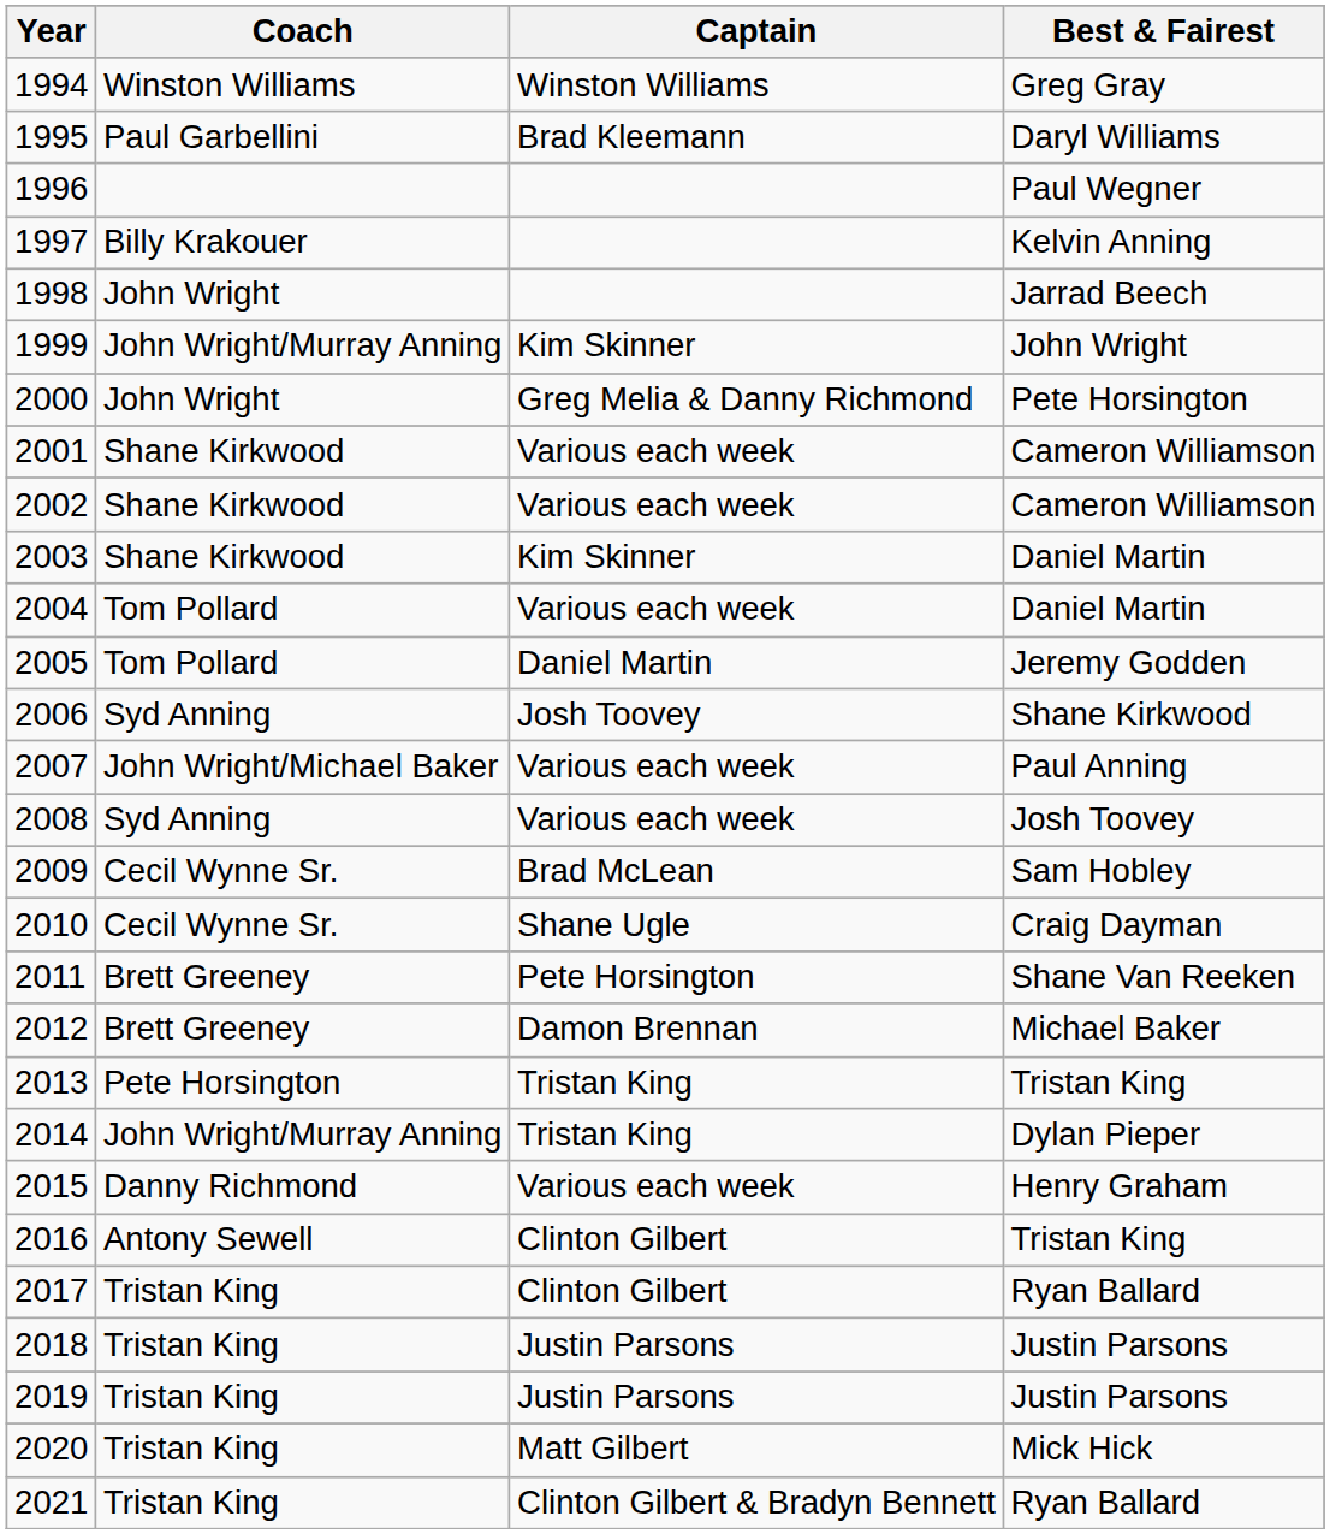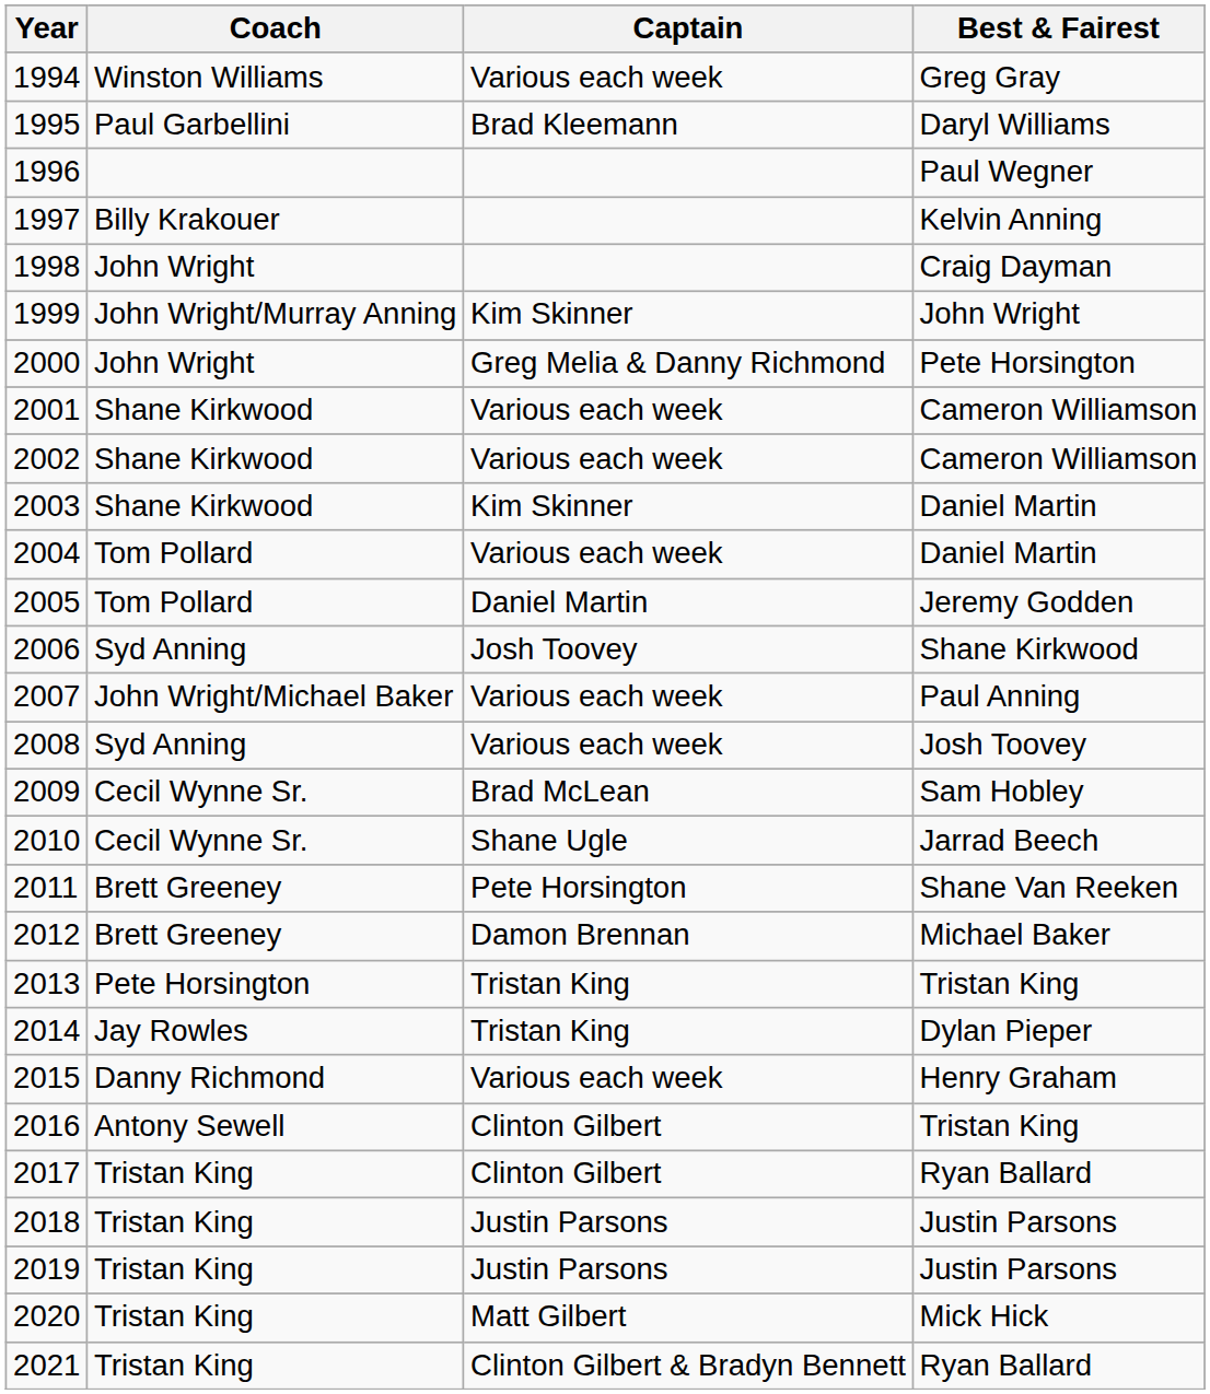 <table class="wikitable sortable" style="margin:auto;">
 <tr>
 <th>Year</th>
 <th>Coach</th>
 <th>Captain</th>
 <th>Best & Fairest</th>
 </tr>
 <tr>
 <td>1994</td>
 <td>Winston Williams</td>
-<td>Winston Williams</td>
+<td>Various each week</td>
 <td>Greg Gray</td>
 </tr>
 <tr>
 <td>1995</td>
 <td>Paul Garbellini</td>
 <td>Brad Kleemann</td>
 <td>Daryl Williams</td>
 </tr>
 <tr>
 <td>1996</td>
 <td></td>
 <td></td>
 <td>Paul Wegner</td>
 </tr>
 <tr>
 <td>1997</td>
 <td>Billy Krakouer</td>
 <td></td>
 <td>Kelvin Anning</td>
 </tr>
 <tr>
 <td>1998</td>
 <td>John Wright</td>
 <td></td>
-<td>Jarrad Beech</td>
+<td>Craig Dayman</td>
 </tr>
 <tr>
 <td>1999</td>
 <td>John Wright/Murray Anning</td>
 <td>Kim Skinner</td>
 <td>John Wright</td>
 </tr>
 <tr>
 <td>2000</td>
 <td>John Wright</td>
 <td>Greg Melia & Danny Richmond</td>
 <td>Pete Horsington</td>
 </tr>
 <tr>
 <td>2001</td>
 <td>Shane Kirkwood</td>
 <td>Various each week</td>
 <td>Cameron Williamson</td>
 </tr>
 <tr>
 <td>2002</td>
 <td>Shane Kirkwood</td>
 <td>Various each week</td>
 <td>Cameron Williamson</td>
 </tr>
 <tr>
 <td>2003</td>
 <td>Shane Kirkwood</td>
 <td>Kim Skinner</td>
 <td>Daniel Martin</td>
 </tr>
 <tr>
 <td>2004</td>
 <td>Tom Pollard</td>
 <td>Various each week</td>
 <td>Daniel Martin</td>
 </tr>
 <tr>
 <td>2005</td>
 <td>Tom Pollard</td>
 <td>Daniel Martin</td>
 <td>Jeremy Godden</td>
 </tr>
 <tr>
 <td>2006</td>
 <td>Syd Anning</td>
 <td>Josh Toovey</td>
 <td>Shane Kirkwood</td>
 </tr>
 <tr>
 <td>2007</td>
 <td>John Wright/Michael Baker</td>
 <td>Various each week</td>
 <td>Paul Anning</td>
 </tr>
 <tr>
 <td>2008</td>
 <td>Syd Anning</td>
 <td>Various each week</td>
 <td>Josh Toovey</td>
 </tr>
 <tr>
 <td>2009</td>
 <td>Cecil Wynne Sr.</td>
 <td>Brad McLean</td>
 <td>Sam Hobley</td>
 </tr>
 <tr>
 <td>2010</td>
 <td>Cecil Wynne Sr.</td>
 <td>Shane Ugle</td>
-<td>Craig Dayman</td>
+<td>Jarrad Beech</td>
 </tr>
 <tr>
 <td>2011</td>
 <td>Brett Greeney</td>
 <td>Pete Horsington</td>
 <td>Shane Van Reeken</td>
 </tr>
 <tr>
 <td>2012</td>
 <td>Brett Greeney</td>
 <td>Damon Brennan</td>
 <td>Michael Baker</td>
 </tr>
 <tr>
 <td>2013</td>
 <td>Pete Horsington</td>
 <td>Tristan King</td>
 <td>Tristan King</td>
 </tr>
 <tr>
 <td>2014</td>
-<td>John Wright/Murray Anning</td>
+<td>Jay Rowles</td>
 <td>Tristan King</td>
 <td>Dylan Pieper</td>
 </tr>
 <tr>
 <td>2015</td>
 <td>Danny Richmond</td>
 <td>Various each week</td>
 <td>Henry Graham</td>
 </tr>
 <tr>
 <td>2016</td>
 <td>Antony Sewell</td>
 <td>Clinton Gilbert</td>
 <td>Tristan King</td>
 </tr>
 <tr>
 <td>2017</td>
 <td>Tristan King</td>
 <td>Clinton Gilbert</td>
 <td>Ryan Ballard</td>
 </tr>
 <tr>
 <td>2018</td>
 <td>Tristan King</td>
 <td>Justin Parsons</td>
 <td>Justin Parsons</td>
 </tr>
 <tr>
 <td>2019</td>
 <td>Tristan King</td>
 <td>Justin Parsons</td>
 <td>Justin Parsons</td>
 </tr>
 <tr>
 <td>2020</td>
 <td>Tristan King</td>
 <td>Matt Gilbert</td>
 <td>Mick Hick</td>
 </tr>
 <tr>
 <td>2021</td>
 <td>Tristan King</td>
 <td>Clinton Gilbert & Bradyn Bennett</td>
 <td>Ryan Ballard</td>
 </tr>
 <tr>
 </tr>
 </table>
